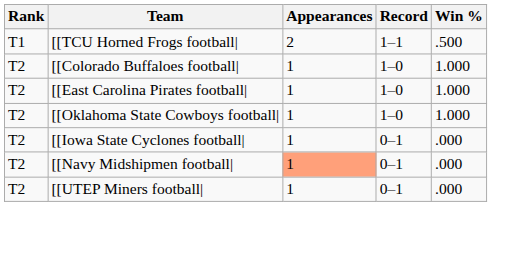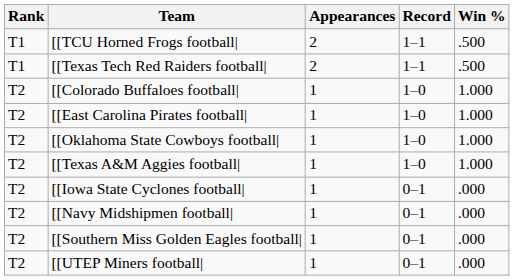 <table class="wikitable">
 <tr>
 <th>Rank</th>
 <th>Team</th>
 <th>Appearances</th>
 <th>Record</th>
 <th>Win %</th>
 </tr>
 <tr>
 <td>T1</td>
 <td style=>[[TCU Horned Frogs football|</td>
+<td>2</td>
+<td>1–1</td>
+<td>.500</td>
+</tr>
+<tr>
+<td>T1</td>
+<td style=>[[Texas Tech Red Raiders football|</td>
 <td>2</td>
 <td>1–1</td>
 <td>.500</td>
 </tr>
 <tr>
 <td>T2</td>
 <td style=>[[Colorado Buffaloes football|</td>
 <td>1</td>
 <td>1–0</td>
 <td>1.000</td>
 </tr>
 <tr>
 <td>T2</td>
 <td style=>[[East Carolina Pirates football|</td>
 <td>1</td>
 <td>1–0</td>
 <td>1.000</td>
 </tr>
 <tr>
 <td>T2</td>
 <td style=>[[Oklahoma State Cowboys football|</td>
 <td>1</td>
 <td>1–0</td>
 <td>1.000</td>
 </tr>
 <tr>
 <td>T2</td>
+<td style=>[[Texas A&M Aggies football|</td>
+<td>1</td>
+<td>1–0</td>
+<td>1.000</td>
+</tr>
+<tr>
+<td>T2</td>
 <td style=>[[Iowa State Cyclones football|</td>
 <td>1</td>
 <td>0–1</td>
 <td>.000</td>
 </tr>
 <tr>
 <td>T2</td>
 <td style=>[[Navy Midshipmen football|</td>
-<td style="background: lightsalmon;">1</td>
+<td>1</td>
+<td>0–1</td>
+<td>.000</td>
+</tr>
+<tr>
+<td>T2</td>
+<td style=>[[Southern Miss Golden Eagles football|</td>
+<td>1</td>
 <td>0–1</td>
 <td>.000</td>
 </tr>
 <tr>
 <td>T2</td>
 <td style=>[[UTEP Miners football|</td>
 <td>1</td>
 <td>0–1</td>
 <td>.000</td>
 </tr>
 </table>
